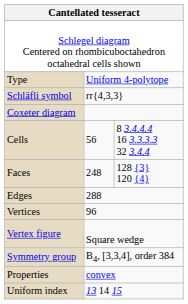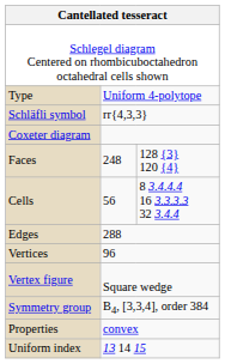 <table class="wikitable" align="right" style="margin-left:10px" width="280">
 <tr>
 <th bgcolor=#e7dcc3 colspan=3>Cantellated tesseract</th>
 </tr>
 <tr>
 <td bgcolor=#ffffff align=center colspan=3><br><a href='#'>Schlegel diagram</a><br>Centered on rhombicuboctahedron<br>octahedral cells shown</td>
 </tr>
 <tr>
 <td bgcolor=#e7dcc3>Type</td>
 <td colspan=2><a href='#'>Uniform 4-polytope</a></td>
 </tr>
 <tr>
 <td bgcolor=#e7dcc3><a href='#'>Schläfli symbol</a></td>
 <td colspan=2>rr{4,3,3}<br></td>
 </tr>
 <tr>
 <td bgcolor=#e7dcc3><a href='#'>Coxeter diagram</a></td>
 <td colspan=2></td>
 </tr>
 <tr>
+<td bgcolor=#e7dcc3>Faces</td>
+<td>248</td>
+<td>128 <a href='#'>{3}</a><br>120 <a href='#'>{4}</a></td>
+</tr>
+<tr>
 <td bgcolor=#e7dcc3>Cells</td>
 <td>56</td>
 <td>8 <a href='#'><em>3.4.4.4</em></a> <br>16 <a href='#'><em>3.3.3.3</em></a> <br>32 <a href='#'><em>3.4.4</em></a> </td>
-</tr>
-<tr>
-<td bgcolor=#e7dcc3>Faces</td>
-<td>248</td>
-<td>128 <a href='#'>{3}</a><br>120 <a href='#'>{4}</a></td>
 </tr>
 <tr>
 <td bgcolor=#e7dcc3>Edges</td>
 <td colspan=2>288</td>
 </tr>
 <tr>
 <td bgcolor=#e7dcc3>Vertices</td>
 <td colspan=2>96</td>
 </tr>
 <tr>
 <td bgcolor=#e7dcc3><a href='#'>Vertex figure</a></td>
 <td colspan=2><br>Square wedge</td>
 </tr>
 <tr>
 <td bgcolor=#e7dcc3><a href='#'>Symmetry group</a></td>
 <td colspan=2>B<sub>4</sub>, [3,3,4], order 384</td>
 </tr>
 <tr>
 <td bgcolor=#e7dcc3>Properties</td>
 <td colspan=2><a href='#'>convex</a></td>
 </tr>
 <tr>
 <td bgcolor=#e7dcc3>Uniform index</td>
 <td colspan=2><em><a href='#'>13</a></em> 14 <em><a href='#'>15</a></em></td>
 </tr>
 </table>
